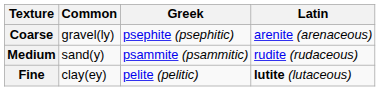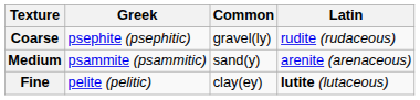 <table class="wikitable">
 <tr>
 <th>Texture</th>
+<th>Greek</th>
 <th>Common</th>
-<th>Greek</th>
 <th>Latin</th>
 </tr>
 <tr>
 <th>Coarse</th>
+<td><a href='#'>psephite</a> <em>(psephitic)</em></td>
 <td>gravel(ly)</td>
-<td><a href='#'>psephite</a> <em>(psephitic)</em></td>
+<td><a href='#'>rudite</a> <em>(rudaceous)</em></td>
+</tr>
+<tr>
+<th>Medium</th>
+<td><a href='#'>psammite</a> <em>(psammitic)</em></td>
+<td>sand(y)</td>
 <td><a href='#'>arenite</a> <em>(arenaceous)</em></td>
 </tr>
 <tr>
-<th>Medium</th>
-<td>sand(y)</td>
-<td><a href='#'>psammite</a> <em>(psammitic)</em></td>
-<td><a href='#'>rudite</a> <em>(rudaceous)</em></td>
-</tr>
-<tr>
 <th>Fine</th>
+<td><a href='#'>pelite</a> <em>(pelitic)</em></td>
 <td>clay(ey)</td>
-<td><a href='#'>pelite</a> <em>(pelitic)</em></td>
 <td><strong>lutite</strong> <em>(lutaceous)</em></td>
 </tr>
 </table>
